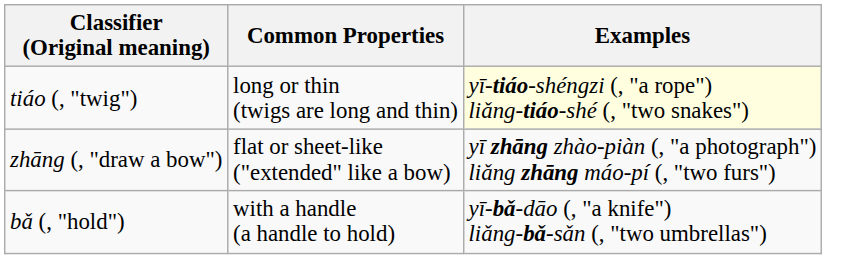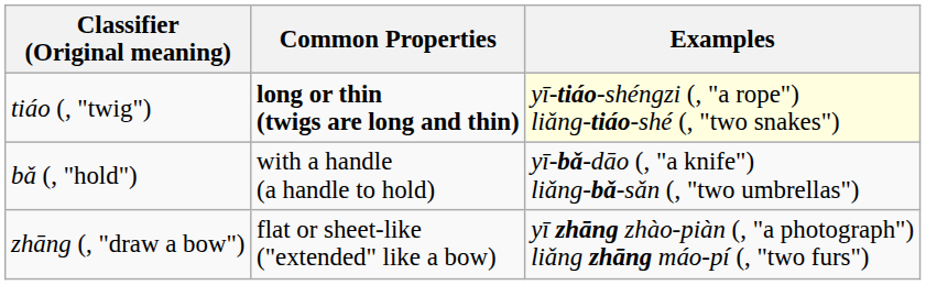 <table class="wikitable">
 <tr>
 <th>Classifier<br>(Original meaning)</th>
 <th>Common Properties</th>
 <th>Examples</th>
 </tr>
 <tr>
 <td><em>tiáo</em> (, "twig")</td>
-<td>long or thin<br>(twigs are long and thin)</td>
+<td><strong>long or thin<br>(twigs are long and thin)</strong></td>
 <td style="background: lightyellow;"><em>yī-<strong>tiáo</strong>-shéngzi</em> (, "a rope")<br><em>liǎng-<strong>tiáo</strong>-shé</em> (, "two snakes")</td>
+</tr>
+<tr>
+<td><em>bǎ</em> (, "hold")</td>
+<td>with a handle<br>(a handle to hold)</td>
+<td><em>yī-<strong>bǎ</strong>-dāo</em> (, "a knife")<br><em>liǎng-<strong>bǎ</strong>-sǎn</em> (, "two umbrellas")</td>
 </tr>
 <tr>
 <td><em>zhāng</em> (, "draw a bow")</td>
 <td>flat or sheet-like<br>("extended" like a bow)</td>
 <td><em>yī <strong>zhāng</strong> zhào-piàn</em> (, "a photograph")<br><em>liǎng <strong>zhāng</strong> máo-pí</em> (, "two furs")</td>
 </tr>
-<tr>
-<td><em>bǎ</em> (, "hold")</td>
-<td>with a handle<br>(a handle to hold)</td>
-<td><em>yī-<strong>bǎ</strong>-dāo</em> (, "a knife")<br><em>liǎng-<strong>bǎ</strong>-sǎn</em> (, "two umbrellas")</td>
-</tr>
 </table>
